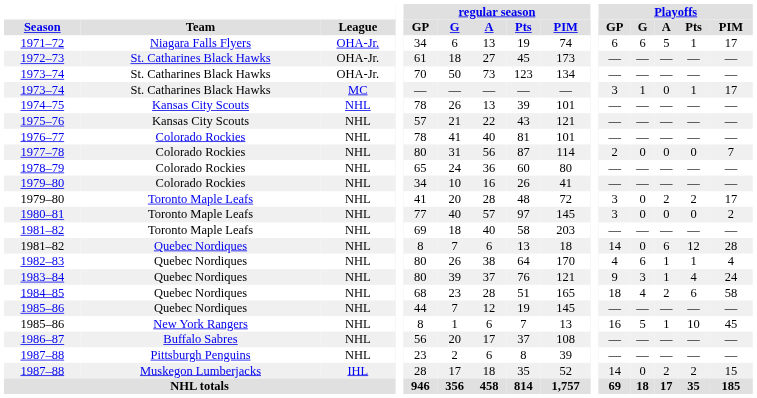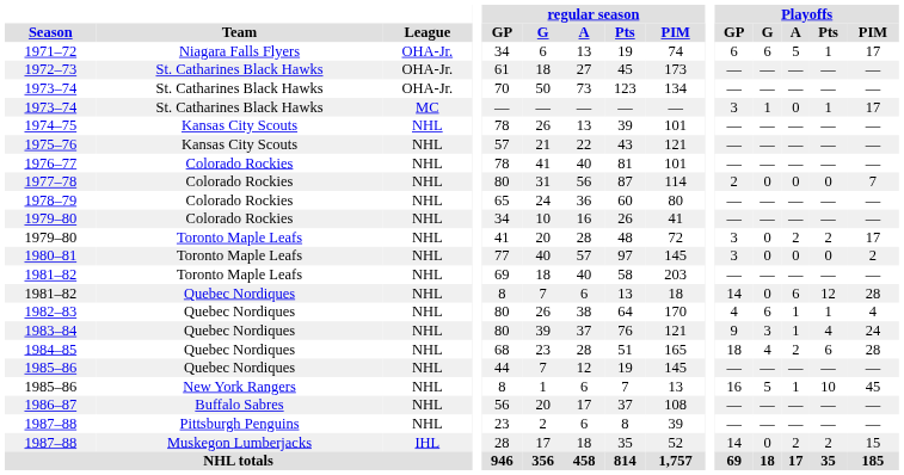 <table border="0" cellpadding="1" cellspacing="0" style="text-align:center; width:60em">
 <tr bgcolor="#e0e0e0">
 <th colspan="3" bgcolor="#ffffff"> </th>
 <th rowspan="99" bgcolor="#ffffff"> </th>
 <th colspan="5"><a href='#'>regular season</a></th>
 <th rowspan="99" bgcolor="#ffffff"> </th>
 <th colspan="5"><a href='#'>Playoffs</a></th>
 </tr>
 <tr bgcolor="#e0e0e0">
 <th><a href='#'>Season</a></th>
 <th>Team</th>
 <th>League</th>
 <th>GP</th>
 <th><a href='#'>G</a></th>
 <th><a href='#'>A</a></th>
 <th><a href='#'>Pts</a></th>
 <th><a href='#'>PIM</a></th>
 <th>GP</th>
 <th>G</th>
 <th>A</th>
 <th>Pts</th>
 <th>PIM</th>
 </tr>
 <tr>
 <td><a href='#'>1971–72</a></td>
 <td><a href='#'>Niagara Falls Flyers</a></td>
 <td><a href='#'>OHA-Jr.</a></td>
 <td>34</td>
 <td>6</td>
 <td>13</td>
 <td>19</td>
 <td>74</td>
 <td>6</td>
 <td>6</td>
 <td>5</td>
 <td>1</td>
 <td>17</td>
 </tr>
 <tr bgcolor="#f0f0f0">
 <td><a href='#'>1972–73</a></td>
 <td><a href='#'>St. Catharines Black Hawks</a></td>
 <td>OHA-Jr.</td>
 <td>61</td>
 <td>18</td>
 <td>27</td>
 <td>45</td>
 <td>173</td>
 <td>—</td>
 <td>—</td>
 <td>—</td>
 <td>—</td>
 <td>—</td>
 </tr>
 <tr>
 <td><a href='#'>1973–74</a></td>
 <td>St. Catharines Black Hawks</td>
 <td>OHA-Jr.</td>
 <td>70</td>
 <td>50</td>
 <td>73</td>
 <td>123</td>
 <td>134</td>
 <td>—</td>
 <td>—</td>
 <td>—</td>
 <td>—</td>
 <td>—</td>
 </tr>
 <tr bgcolor="#f0f0f0">
 <td><a href='#'>1973–74</a></td>
 <td>St. Catharines Black Hawks</td>
 <td><a href='#'>MC</a></td>
 <td>—</td>
 <td>—</td>
 <td>—</td>
 <td>—</td>
 <td>—</td>
 <td>3</td>
 <td>1</td>
 <td>0</td>
 <td>1</td>
 <td>17</td>
 </tr>
 <tr>
 <td><a href='#'>1974–75</a></td>
 <td><a href='#'>Kansas City Scouts</a></td>
 <td><a href='#'>NHL</a></td>
 <td>78</td>
 <td>26</td>
 <td>13</td>
 <td>39</td>
 <td>101</td>
 <td>—</td>
 <td>—</td>
 <td>—</td>
 <td>—</td>
 <td>—</td>
 </tr>
 <tr bgcolor="#f0f0f0">
 <td><a href='#'>1975–76</a></td>
 <td>Kansas City Scouts</td>
 <td>NHL</td>
 <td>57</td>
 <td>21</td>
 <td>22</td>
 <td>43</td>
 <td>121</td>
 <td>—</td>
 <td>—</td>
 <td>—</td>
 <td>—</td>
 <td>—</td>
 </tr>
 <tr>
 <td><a href='#'>1976–77</a></td>
 <td><a href='#'>Colorado Rockies</a></td>
 <td>NHL</td>
 <td>78</td>
 <td>41</td>
 <td>40</td>
 <td>81</td>
 <td>101</td>
 <td>—</td>
 <td>—</td>
 <td>—</td>
 <td>—</td>
 <td>—</td>
 </tr>
 <tr bgcolor="#f0f0f0">
 <td><a href='#'>1977–78</a></td>
 <td>Colorado Rockies</td>
 <td>NHL</td>
 <td>80</td>
 <td>31</td>
 <td>56</td>
 <td>87</td>
 <td>114</td>
 <td>2</td>
 <td>0</td>
 <td>0</td>
 <td>0</td>
 <td>7</td>
 </tr>
 <tr>
 <td><a href='#'>1978–79</a></td>
 <td>Colorado Rockies</td>
 <td>NHL</td>
 <td>65</td>
 <td>24</td>
 <td>36</td>
 <td>60</td>
 <td>80</td>
 <td>—</td>
 <td>—</td>
 <td>—</td>
 <td>—</td>
 <td>—</td>
 </tr>
 <tr bgcolor="#f0f0f0">
 <td><a href='#'>1979–80</a></td>
 <td>Colorado Rockies</td>
 <td>NHL</td>
 <td>34</td>
 <td>10</td>
 <td>16</td>
 <td>26</td>
 <td>41</td>
 <td>—</td>
 <td>—</td>
 <td>—</td>
 <td>—</td>
 <td>—</td>
 </tr>
 <tr>
 <td>1979–80</td>
 <td><a href='#'>Toronto Maple Leafs</a></td>
 <td>NHL</td>
 <td>41</td>
 <td>20</td>
 <td>28</td>
 <td>48</td>
 <td>72</td>
 <td>3</td>
 <td>0</td>
 <td>2</td>
 <td>2</td>
 <td>17</td>
 </tr>
 <tr bgcolor="#f0f0f0">
 <td><a href='#'>1980–81</a></td>
 <td>Toronto Maple Leafs</td>
 <td>NHL</td>
 <td>77</td>
 <td>40</td>
 <td>57</td>
 <td>97</td>
 <td>145</td>
 <td>3</td>
 <td>0</td>
 <td>0</td>
 <td>0</td>
 <td>2</td>
 </tr>
 <tr>
 <td><a href='#'>1981–82</a></td>
 <td>Toronto Maple Leafs</td>
 <td>NHL</td>
 <td>69</td>
 <td>18</td>
 <td>40</td>
 <td>58</td>
 <td>203</td>
 <td>—</td>
 <td>—</td>
 <td>—</td>
 <td>—</td>
 <td>—</td>
 </tr>
 <tr bgcolor="#f0f0f0">
 <td>1981–82</td>
 <td><a href='#'>Quebec Nordiques</a></td>
 <td>NHL</td>
 <td>8</td>
 <td>7</td>
 <td>6</td>
 <td>13</td>
 <td>18</td>
 <td>14</td>
 <td>0</td>
 <td>6</td>
 <td>12</td>
 <td>28</td>
 </tr>
 <tr>
 <td><a href='#'>1982–83</a></td>
 <td>Quebec Nordiques</td>
 <td>NHL</td>
 <td>80</td>
 <td>26</td>
 <td>38</td>
 <td>64</td>
 <td>170</td>
 <td>4</td>
 <td>6</td>
 <td>1</td>
 <td>1</td>
 <td>4</td>
 </tr>
 <tr bgcolor="#f0f0f0">
 <td><a href='#'>1983–84</a></td>
 <td>Quebec Nordiques</td>
 <td>NHL</td>
 <td>80</td>
 <td>39</td>
 <td>37</td>
 <td>76</td>
 <td>121</td>
 <td>9</td>
 <td>3</td>
 <td>1</td>
 <td>4</td>
 <td>24</td>
 </tr>
 <tr>
 <td><a href='#'>1984–85</a></td>
 <td>Quebec Nordiques</td>
 <td>NHL</td>
 <td>68</td>
 <td>23</td>
 <td>28</td>
 <td>51</td>
 <td>165</td>
 <td>18</td>
 <td>4</td>
 <td>2</td>
 <td>6</td>
-<td>58</td>
+<td>28</td>
 </tr>
 <tr bgcolor="#f0f0f0">
 <td><a href='#'>1985–86</a></td>
 <td>Quebec Nordiques</td>
 <td>NHL</td>
 <td>44</td>
 <td>7</td>
 <td>12</td>
 <td>19</td>
 <td>145</td>
 <td>—</td>
 <td>—</td>
 <td>—</td>
 <td>—</td>
 <td>—</td>
 </tr>
 <tr>
 <td>1985–86</td>
 <td><a href='#'>New York Rangers</a></td>
 <td>NHL</td>
 <td>8</td>
 <td>1</td>
 <td>6</td>
 <td>7</td>
 <td>13</td>
 <td>16</td>
 <td>5</td>
 <td>1</td>
 <td>10</td>
 <td>45</td>
 </tr>
 <tr bgcolor="#f0f0f0">
 <td><a href='#'>1986–87</a></td>
 <td><a href='#'>Buffalo Sabres</a></td>
 <td>NHL</td>
 <td>56</td>
 <td>20</td>
 <td>17</td>
 <td>37</td>
 <td>108</td>
 <td>—</td>
 <td>—</td>
 <td>—</td>
 <td>—</td>
 <td>—</td>
 </tr>
 <tr>
 <td><a href='#'>1987–88</a></td>
 <td><a href='#'>Pittsburgh Penguins</a></td>
 <td>NHL</td>
 <td>23</td>
 <td>2</td>
 <td>6</td>
 <td>8</td>
 <td>39</td>
 <td>—</td>
 <td>—</td>
 <td>—</td>
 <td>—</td>
 <td>—</td>
 </tr>
 <tr bgcolor="#f0f0f0">
 <td><a href='#'>1987–88</a></td>
 <td><a href='#'>Muskegon Lumberjacks</a></td>
 <td><a href='#'>IHL</a></td>
 <td>28</td>
 <td>17</td>
 <td>18</td>
 <td>35</td>
 <td>52</td>
 <td>14</td>
 <td>0</td>
 <td>2</td>
 <td>2</td>
 <td>15</td>
 </tr>
 <tr bgcolor="#e0e0e0">
 <th colspan="3">NHL totals</th>
 <th>946</th>
 <th>356</th>
 <th>458</th>
 <th>814</th>
 <th>1,757</th>
 <th>69</th>
 <th>18</th>
 <th>17</th>
 <th>35</th>
 <th>185</th>
 </tr>
 </table>
